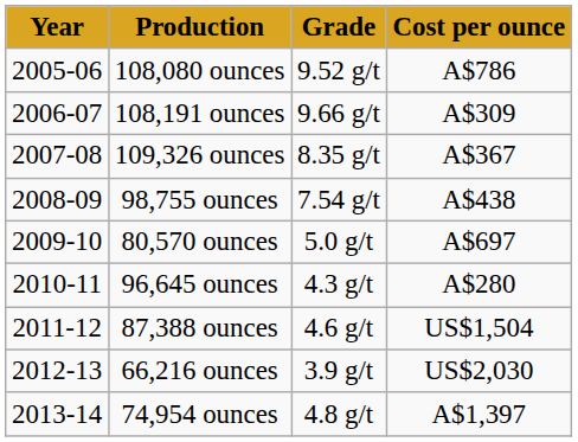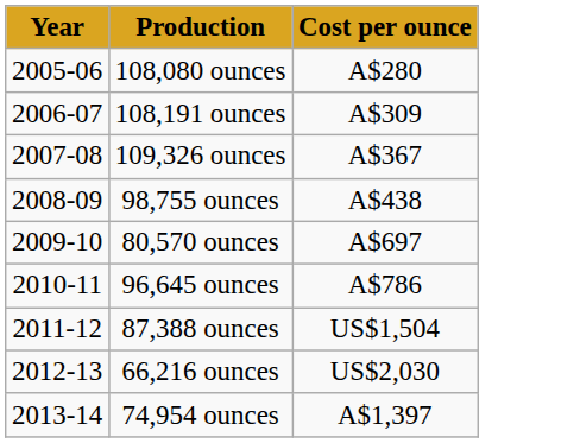 <table class="wikitable">
 <tr align="center" bgcolor="#DAA520">
 <td><strong>Year</strong></td>
 <td><strong>Production</strong></td>
-<td><strong>Grade</strong></td>
 <td><strong>Cost per ounce</strong></td>
 </tr>
 <tr align="center">
 <td>2005-06</td>
 <td>108,080 ounces</td>
-<td>9.52 g/t</td>
-<td>A$786</td>
+<td>A$280</td>
 </tr>
 <tr align="center">
 <td>2006-07</td>
 <td>108,191 ounces</td>
-<td>9.66 g/t</td>
 <td>A$309</td>
 </tr>
 <tr align="center">
 <td>2007-08</td>
 <td>109,326 ounces</td>
-<td>8.35 g/t</td>
 <td>A$367</td>
 </tr>
 <tr align="center">
 <td>2008-09</td>
 <td>98,755 ounces</td>
-<td>7.54 g/t</td>
 <td>A$438</td>
 </tr>
 <tr align="center">
 <td>2009-10</td>
 <td>80,570 ounces</td>
-<td>5.0 g/t</td>
 <td>A$697</td>
 </tr>
 <tr align="center">
 <td>2010-11</td>
 <td>96,645 ounces</td>
-<td>4.3 g/t</td>
-<td>A$280</td>
+<td>A$786</td>
 </tr>
 <tr align="center">
 <td>2011-12</td>
 <td>87,388 ounces</td>
-<td>4.6 g/t</td>
 <td>US$1,504</td>
 </tr>
 <tr align="center">
 <td>2012-13</td>
 <td>66,216 ounces</td>
-<td>3.9 g/t</td>
 <td>US$2,030</td>
 </tr>
 <tr align="center">
 <td>2013-14</td>
 <td>74,954 ounces</td>
-<td>4.8 g/t</td>
 <td>A$1,397</td>
 </tr>
 </table>
